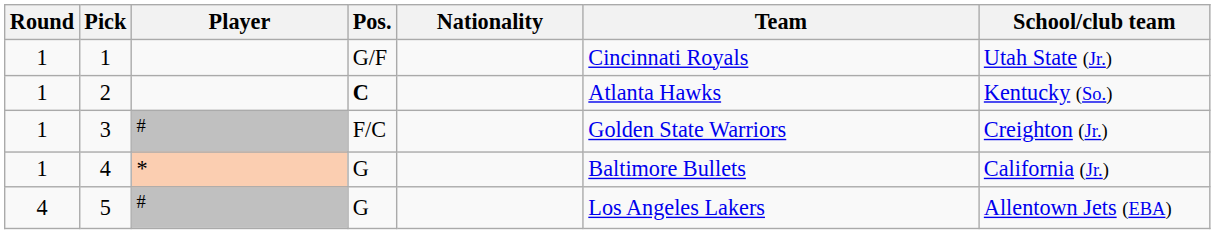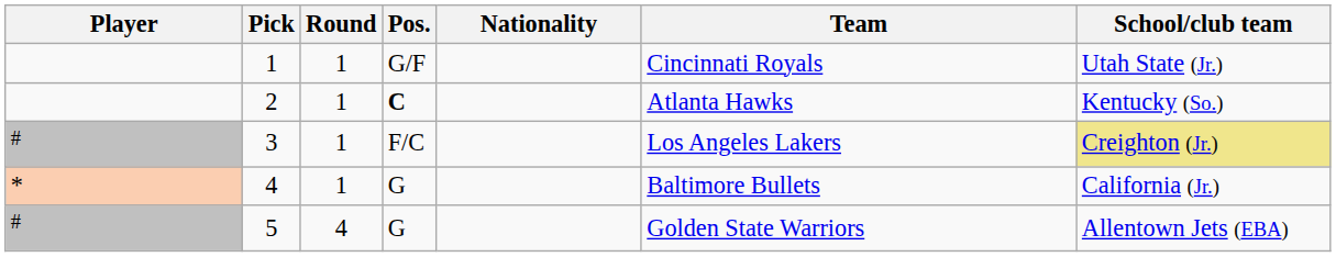 <table class="wikitable sortable">
 <tr>
+<th width="19%">Player</th>
+<th width="1%">Pick</th>
 <th width="1%">Round</th>
-<th width="1%">Pick</th>
-<th width="19%">Player</th>
 <th width="1%">Pos.</th>
 <th width="16%">Nationality</th>
 <th width="35%">Team</th>
 <th width="20%">School/club team</th>
 </tr>
 <tr>
+<td></td>
 <td align=center>1</td>
 <td align=center>1</td>
-<td></td>
 <td>G/F</td>
 <td></td>
 <td><a href='#'>Cincinnati Royals</a></td>
 <td><a href='#'>Utah State</a> <small>(<a href='#'>Jr.</a>)</small></td>
 </tr>
 <tr>
+<td></td>
+<td align=center>2</td>
 <td align=center>1</td>
-<td align=center>2</td>
-<td></td>
 <td><strong>C</strong></td>
 <td></td>
 <td><a href='#'>Atlanta Hawks</a></td>
 <td><a href='#'>Kentucky</a> <small>(<a href='#'>So.</a>)</small></td>
 </tr>
 <tr>
+<td bgcolor="#C0C0C0"><sup>#</sup></td>
+<td align=center>3</td>
 <td align=center>1</td>
-<td align=center>3</td>
-<td bgcolor="#C0C0C0"><sup>#</sup></td>
 <td>F/C</td>
 <td></td>
-<td><a href='#'>Golden State Warriors</a></td>
-<td><a href='#'>Creighton</a> <small>(<a href='#'>Jr.</a>)</small></td>
+<td><a href='#'>Los Angeles Lakers</a></td>
+<td style="background: khaki;"><a href='#'>Creighton</a> <small>(<a href='#'>Jr.</a>)</small></td>
 </tr>
 <tr>
+<td bgcolor="#FBCEB1">*</td>
+<td align=center>4</td>
 <td align=center>1</td>
-<td align=center>4</td>
-<td bgcolor="#FBCEB1">*</td>
 <td>G</td>
 <td></td>
 <td><a href='#'>Baltimore Bullets</a></td>
 <td><a href='#'>California</a> <small>(<a href='#'>Jr.</a>)</small></td>
 </tr>
 <tr>
+<td bgcolor="#C0C0C0"><sup>#</sup></td>
+<td align=center>5</td>
 <td align=center>4</td>
-<td align=center>5</td>
-<td bgcolor="#C0C0C0"><sup>#</sup></td>
 <td>G</td>
 <td></td>
-<td><a href='#'>Los Angeles Lakers</a></td>
+<td><a href='#'>Golden State Warriors</a></td>
 <td><a href='#'>Allentown Jets</a> <small>(<a href='#'>EBA</a>)</small></td>
 </tr>
 </table>
